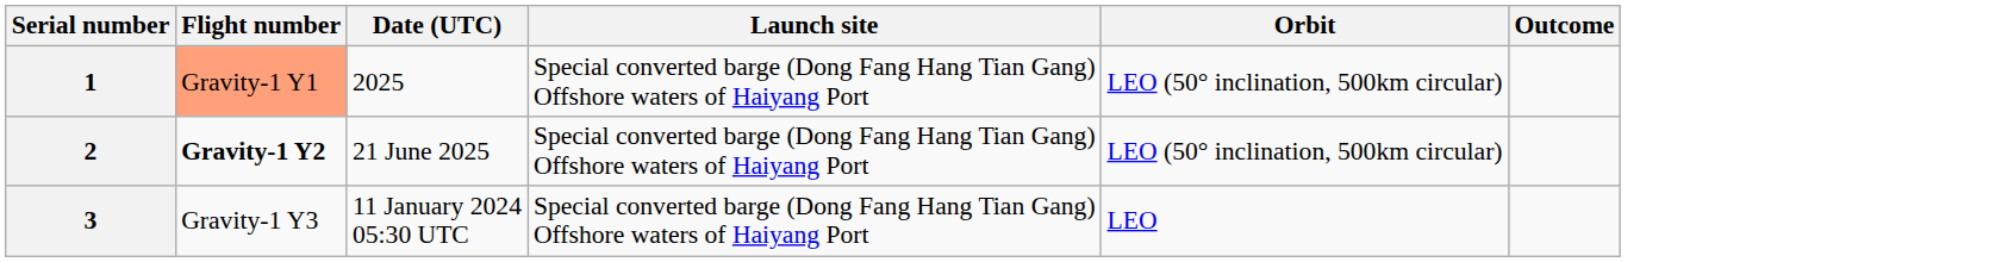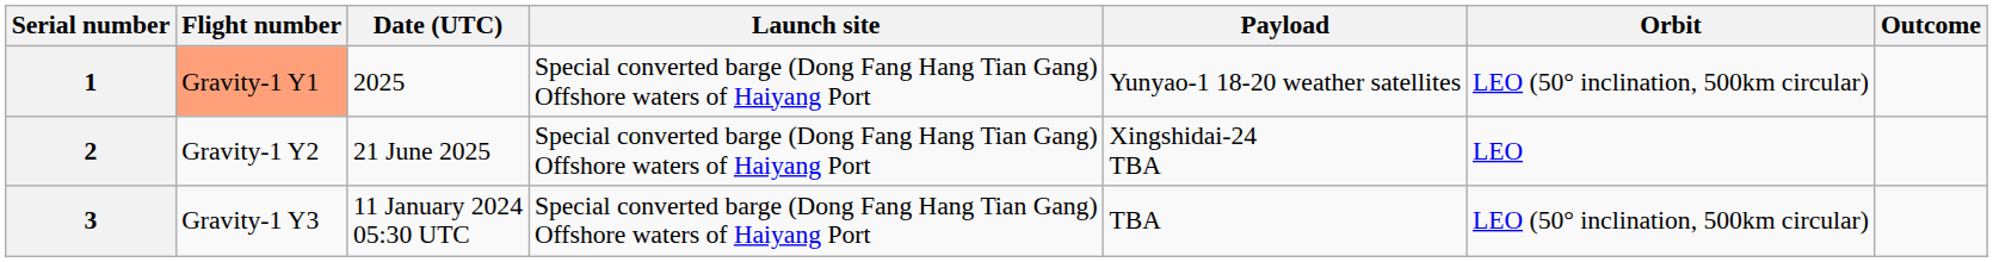 <table class="wikitable">
 <tr>
 <th>Serial number</th>
 <th>Flight number</th>
 <th>Date (UTC)</th>
 <th>Launch site</th>
+<th>Payload</th>
 <th>Orbit</th>
 <th>Outcome</th>
 </tr>
 <tr>
 <th>1</th>
 <td style="background: lightsalmon;">Gravity-1 Y1</td>
 <td>2025</td>
 <td>Special converted barge (Dong Fang Hang Tian Gang)<br>Offshore waters of <a href='#'>Haiyang</a> Port</td>
+<td>Yunyao-1 18-20 weather satellites</td>
 <td><a href='#'>LEO</a> (50° inclination, 500km circular)</td>
 <td></td>
 </tr>
 <tr>
 <th>2</th>
-<td><strong>Gravity-1 Y2</strong></td>
+<td>Gravity-1 Y2</td>
 <td>21 June 2025</td>
 <td>Special converted barge (Dong Fang Hang Tian Gang)<br>Offshore waters of <a href='#'>Haiyang</a> Port</td>
-<td><a href='#'>LEO</a> (50° inclination, 500km circular)</td>
+<td>Xingshidai-24<br>TBA</td>
+<td><a href='#'>LEO</a></td>
 <td></td>
 </tr>
 <tr>
 <th>3</th>
 <td>Gravity-1 Y3</td>
 <td>11 January 2024<br>05:30 UTC</td>
 <td>Special converted barge (Dong Fang Hang Tian Gang)<br>Offshore waters of <a href='#'>Haiyang</a> Port</td>
-<td><a href='#'>LEO</a></td>
+<td>TBA</td>
+<td><a href='#'>LEO</a> (50° inclination, 500km circular)</td>
 <td></td>
 </tr>
 </table>
